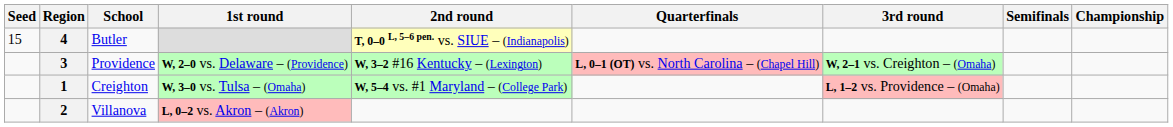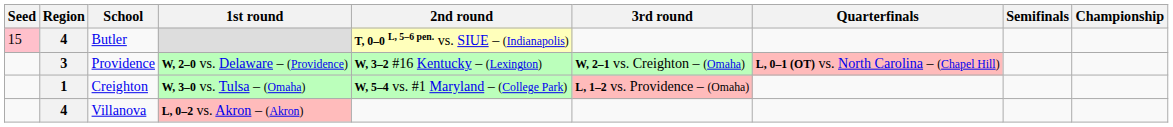 <table class="sortable wikitable" style="white-space:nowrap; font-size:90%;">
 <tr>
 <th>Seed</th>
 <th>Region</th>
 <th>School</th>
 <th>1st round</th>
 <th>2nd round</th>
+<th>3rd round</th>
 <th>Quarterfinals</th>
-<th>3rd round</th>
 <th>Semifinals</th>
 <th>Championship</th>
 </tr>
 <tr>
-<td>15</td>
+<td style="background: pink;">15</td>
 <th>4</th>
 <td><a href='#'>Butler</a></td>
 <td bgcolor=#ddd></td>
 <td style="background:#ffb;"><small><strong>T, 0–0 <sup>L, 5–6 pen.</sup></strong></small> vs. <a href='#'>SIUE</a> – <small>(<a href='#'>Indianapolis</a>)</small></td>
 <td></td>
 <td></td>
 <td></td>
 <td></td>
 </tr>
 <tr>
 <td></td>
 <th>3</th>
 <td><a href='#'>Providence</a></td>
 <td style="background:#bfb;"><small><strong>W, 2–0</strong></small> vs. <a href='#'>Delaware</a> – <small>(<a href='#'>Providence</a>)</small></td>
 <td style="background:#bfb;"><small><strong>W, 3–2</strong></small> #16 <a href='#'>Kentucky</a> – <small>(<a href='#'>Lexington</a>)</small></td>
+<td style="background:#bfb;"><small><strong>W, 2–1</strong></small>  vs. Creighton – <small>(<a href='#'>Omaha</a>)</small></td>
 <td style="background:#fbb;"><small><strong>L, 0–1 (OT)</strong></small> vs. <a href='#'>North Carolina</a> – <small>(<a href='#'>Chapel Hill</a>)</small></td>
-<td style="background:#bfb;"><small><strong>W, 2–1</strong></small>  vs. Creighton – <small>(<a href='#'>Omaha</a>)</small></td>
 <td></td>
 <td></td>
 </tr>
 <tr>
 <td></td>
 <th>1</th>
 <td><a href='#'>Creighton</a></td>
 <td style="background:#bfb;"><small><strong>W, 3–0</strong></small> vs. <a href='#'>Tulsa</a> – <small>(<a href='#'>Omaha</a>)</small></td>
 <td style="background:#bfb;"><small><strong>W, 5–4</strong></small> vs. #1 <a href='#'>Maryland</a> – <small>(<a href='#'>College Park</a>)</small></td>
+<td style="background:#fbb;"><small><strong>L, 1–2</strong></small> vs. Providence – <small>(Omaha)</small></td>
 <td></td>
-<td style="background:#fbb;"><small><strong>L, 1–2</strong></small> vs. Providence – <small>(Omaha)</small></td>
 <td></td>
 <td></td>
 </tr>
 <tr>
 <td></td>
-<th>2</th>
+<th>4</th>
 <td><a href='#'>Villanova</a></td>
 <td style="background:#fbb;"><small><strong>L, 0–2</strong></small> vs. <a href='#'>Akron</a> – <small>(<a href='#'>Akron</a>)</small></td>
 <td></td>
 <td></td>
 <td></td>
 <td></td>
 <td></td>
 </tr>
 </table>
